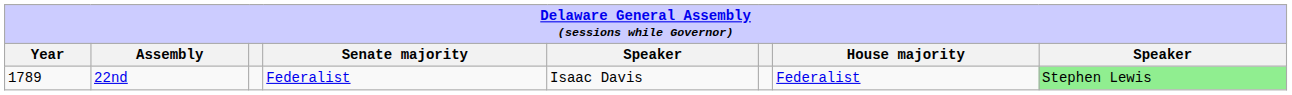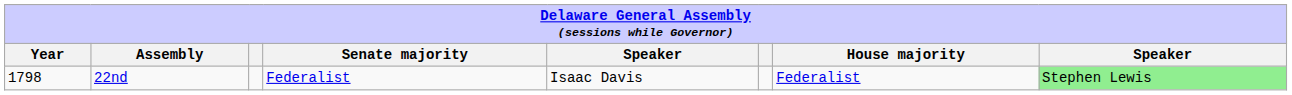 <table class=wikitable style="width: 94%" style="text-align: center;" align="center">
 <tr bgcolor=#cccccc>
 <th colspan=12 style="background: #ccccff;"><strong><a href='#'>Delaware General Assembly</a></strong> <br> <small> <em>(sessions while Governor)</em></small></th>
 </tr>
 <tr>
 <th><strong>Year</strong></th>
 <th><strong>Assembly</strong></th>
 <th></th>
 <th><strong>Senate majority</strong></th>
 <th><strong>Speaker</strong></th>
 <th></th>
 <th><strong>House majority</strong></th>
 <th><strong>Speaker</strong></th>
 </tr>
 <tr>
-<td>1789</td>
+<td>1798</td>
 <td><a href='#'>22nd</a></td>
 <td></td>
 <td><a href='#'>Federalist</a></td>
 <td>Isaac Davis</td>
 <td></td>
 <td><a href='#'>Federalist</a></td>
 <td style="background: lightgreen;">Stephen Lewis</td>
 </tr>
 </table>
